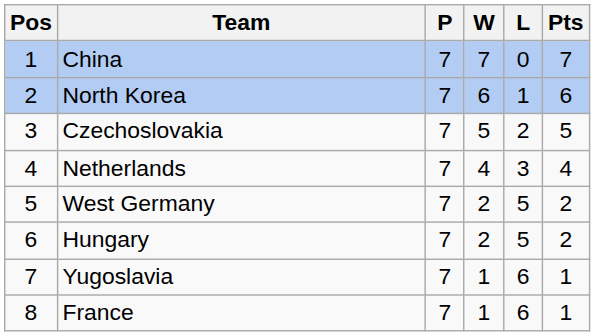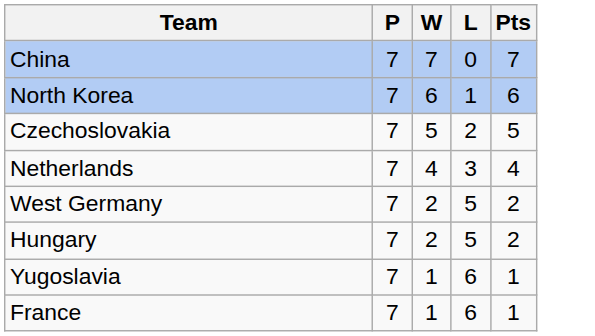 <table class="wikitable" style="font-size: 100%">
 <tr>
-<th width=15>Pos</th>
 <th width=250>Team</th>
 <th width=20>P</th>
 <th width=20>W</th>
 <th width=20>L</th>
 <th width=20>Pts</th>
 </tr>
 <tr align=center style="background: #b2ccf4;">
-<td>1</td>
 <td align="left"> China</td>
 <td>7</td>
 <td>7</td>
 <td>0</td>
 <td>7</td>
 </tr>
 <tr align=center style="background: #b2ccf4;">
-<td>2</td>
 <td align="left"> North Korea</td>
 <td>7</td>
 <td>6</td>
 <td>1</td>
 <td>6</td>
 </tr>
 <tr align=center>
-<td>3</td>
 <td align="left"> Czechoslovakia</td>
 <td>7</td>
 <td>5</td>
 <td>2</td>
 <td>5</td>
 </tr>
 <tr align=center>
-<td>4</td>
 <td align="left"> Netherlands</td>
 <td>7</td>
 <td>4</td>
 <td>3</td>
 <td>4</td>
 </tr>
 <tr align=center>
-<td>5</td>
 <td align="left"> West Germany</td>
 <td>7</td>
 <td>2</td>
 <td>5</td>
 <td>2</td>
 </tr>
 <tr align=center>
-<td>6</td>
 <td align="left"> Hungary</td>
 <td>7</td>
 <td>2</td>
 <td>5</td>
 <td>2</td>
 </tr>
 <tr align=center>
-<td>7</td>
 <td align="left"> Yugoslavia</td>
 <td>7</td>
 <td>1</td>
 <td>6</td>
 <td>1</td>
 </tr>
 <tr align=center>
-<td>8</td>
 <td align="left"> France</td>
 <td>7</td>
 <td>1</td>
 <td>6</td>
 <td>1</td>
 </tr>
 </table>
